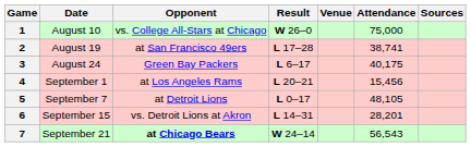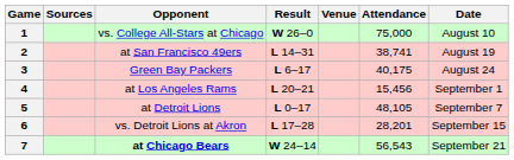 <table class="wikitable" style="text-align:center">
 <tr>
 <th>Game</th>
-<th>Date</th>
+<th>Sources</th>
 <th>Opponent</th>
 <th>Result</th>
 <th>Venue</th>
 <th>Attendance</th>
-<th>Sources</th>
+<th>Date</th>
 </tr>
 <tr style="background:#cfc">
 <th>1</th>
-<td>August 10</td>
+<td></td>
 <td>vs. <a href='#'>College All-Stars</a> at <a href='#'>Chicago</a></td>
 <td><strong>W</strong> 26–0</td>
 <td></td>
 <td>75,000</td>
-<td></td>
+<td>August 10</td>
 </tr>
 <tr style="background:#fcc">
 <th>2</th>
-<td>August 19</td>
+<td></td>
 <td>at <a href='#'>San Francisco 49ers</a></td>
-<td><strong>L</strong> 17–28</td>
+<td><strong>L</strong> 14–31</td>
 <td></td>
 <td>38,741</td>
-<td></td>
+<td>August 19</td>
 </tr>
 <tr style="background:#fcc">
 <th>3</th>
-<td>August 24</td>
+<td></td>
 <td><a href='#'>Green Bay Packers</a></td>
 <td><strong>L</strong> 6–17</td>
 <td></td>
 <td>40,175</td>
-<td></td>
+<td>August 24</td>
 </tr>
 <tr style="background:#fcc">
 <th>4</th>
-<td>September 1</td>
+<td></td>
 <td>at <a href='#'>Los Angeles Rams</a></td>
 <td><strong>L</strong> 20–21</td>
 <td></td>
 <td>15,456</td>
-<td></td>
+<td>September 1</td>
 </tr>
 <tr style="background:#fcc">
 <th>5</th>
-<td>September 7</td>
+<td></td>
 <td>at <a href='#'>Detroit Lions</a></td>
 <td><strong>L</strong> 0–17</td>
 <td></td>
 <td>48,105</td>
-<td></td>
+<td>September 7</td>
 </tr>
 <tr style="background:#fcc">
 <th>6</th>
-<td>September 15</td>
+<td></td>
 <td>vs. Detroit Lions at <a href='#'>Akron</a></td>
-<td><strong>L</strong> 14–31</td>
+<td><strong>L</strong> 17–28</td>
 <td></td>
 <td>28,201</td>
-<td></td>
+<td>September 15</td>
 </tr>
 <tr style="background:#cfc">
 <th>7</th>
-<td>September 21</td>
+<td></td>
 <td><strong>at <a href='#'>Chicago Bears</a></strong></td>
 <td><strong>W</strong> 24–14</td>
 <td></td>
 <td>56,543</td>
-<td></td>
+<td>September 21</td>
 </tr>
 </table>
